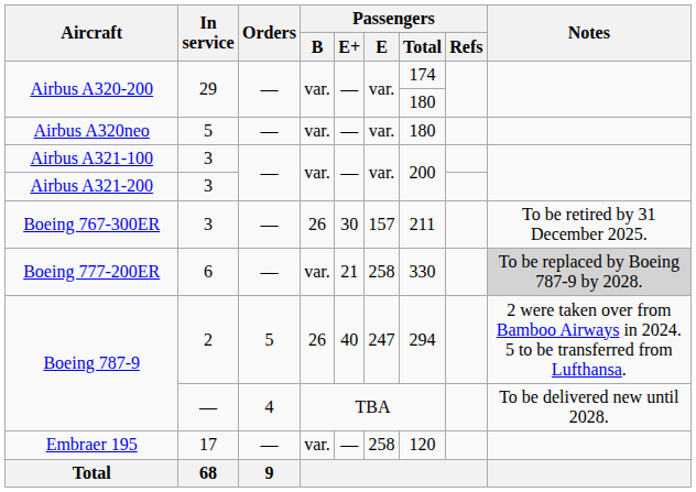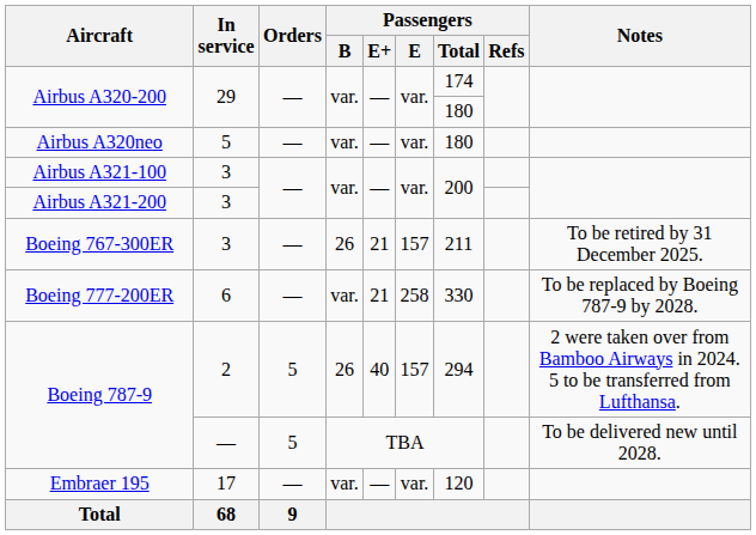 <table class="wikitable" style="border-collapse:collapse;text-align:center;margin:auto;">
 <tr>
 <th rowspan="2" style="width:150px;">Aircraft</th>
 <th rowspan="2" style="width:30px;">In service</th>
 <th rowspan="2" style="width:30px;">Orders</th>
 <th colspan="5">Passengers</th>
 <th rowspan="2">Notes</th>
 </tr>
 <tr>
 <th style="width:20px;"><abbr>B</abbr></th>
 <th style="width:20px;"><abbr>E+</abbr></th>
 <th style="width:20px;"><abbr>E</abbr></th>
 <th style="width:20px;">Total</th>
 <th style="width:20px;">Refs</th>
 </tr>
 <tr>
 <td rowspan="2"><a href='#'>Airbus A320-200</a></td>
 <td rowspan="2">29</td>
 <td rowspan="2">—</td>
 <td rowspan="2"><abbr>var.</abbr></td>
 <td rowspan="2">—</td>
 <td rowspan="2"><abbr>var.</abbr></td>
 <td>174</td>
 <td rowspan="2"></td>
 <td rowspan="2"></td>
 </tr>
 <tr>
 <td>180</td>
 </tr>
 <tr>
 <td><a href='#'>Airbus A320neo</a></td>
 <td>5</td>
 <td>—</td>
 <td><abbr>var.</abbr></td>
 <td>—</td>
 <td><abbr>var.</abbr></td>
 <td>180</td>
 <td></td>
 <td></td>
 </tr>
 <tr>
 <td><a href='#'>Airbus A321-100</a></td>
 <td>3</td>
 <td rowspan="2">—</td>
 <td rowspan="2"><abbr>var.</abbr></td>
 <td rowspan="2">—</td>
 <td rowspan="2"><abbr>var.</abbr></td>
 <td rowspan="2">200</td>
 <td></td>
 <td rowspan="2"></td>
 </tr>
 <tr>
 <td><a href='#'>Airbus A321-200</a></td>
 <td>3</td>
 <td></td>
 </tr>
 <tr>
 <td><a href='#'>Boeing 767-300ER</a></td>
 <td>3</td>
 <td>—</td>
 <td>26</td>
-<td>30</td>
+<td>21</td>
 <td>157</td>
 <td>211</td>
 <td></td>
 <td>To be retired by 31 December 2025.</td>
 </tr>
 <tr>
 <td><a href='#'>Boeing 777-200ER</a></td>
 <td>6</td>
 <td>—</td>
 <td><abbr>var.</abbr></td>
 <td>21</td>
 <td>258</td>
 <td>330</td>
 <td></td>
-<td style="background: lightgrey;">To be replaced by Boeing 787-9 by 2028.</td>
+<td>To be replaced by Boeing 787-9 by 2028.</td>
 </tr>
 <tr>
 <td rowspan="2"><a href='#'>Boeing 787-9</a></td>
 <td>2</td>
 <td>5</td>
 <td>26</td>
 <td>40</td>
-<td>247</td>
+<td>157</td>
 <td>294</td>
 <td></td>
 <td>2 were taken over from <a href='#'>Bamboo Airways</a> in 2024.<br> 5 to be transferred from <a href='#'>Lufthansa</a>.</td>
 </tr>
 <tr>
 <td>—</td>
-<td>4</td>
+<td>5</td>
 <td colspan="4">TBA</td>
 <td></td>
 <td>To be delivered new until 2028.</td>
 </tr>
 <tr>
 <td><a href='#'>Embraer 195</a></td>
 <td>17</td>
 <td>—</td>
 <td><abbr>var.</abbr></td>
 <td>—</td>
-<td>258</td>
+<td><abbr>var.</abbr></td>
 <td>120</td>
 <td></td>
 <td></td>
 </tr>
 <tr>
 <th style="width:20px;">Total</th>
 <th style="width:20px;">68</th>
 <th style="width:20px;">9</th>
 <th colspan="5"></th>
 <th></th>
 </tr>
 </table>
